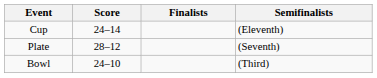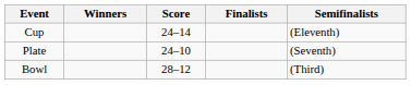 <table class="wikitable" width=550 style="text-align: center">
 <tr>
 <th>Event</th>
+<th>Winners</th>
 <th>Score</th>
 <th>Finalists</th>
 <th>Semifinalists</th>
 </tr>
 <tr>
 <td>Cup</td>
+<td align=left></td>
 <td>24–14</td>
 <td align=left></td>
 <td align=left> (Eleventh)<br></td>
 </tr>
 <tr>
 <td>Plate</td>
-<td>28–12</td>
+<td align=left></td>
+<td>24–10</td>
 <td align=left></td>
 <td align=left> (Seventh)<br></td>
 </tr>
 <tr>
 <td>Bowl</td>
-<td>24–10</td>
+<td align=left></td>
+<td>28–12</td>
 <td align=left></td>
 <td align=left> (Third)<br></td>
 </tr>
 </table>
